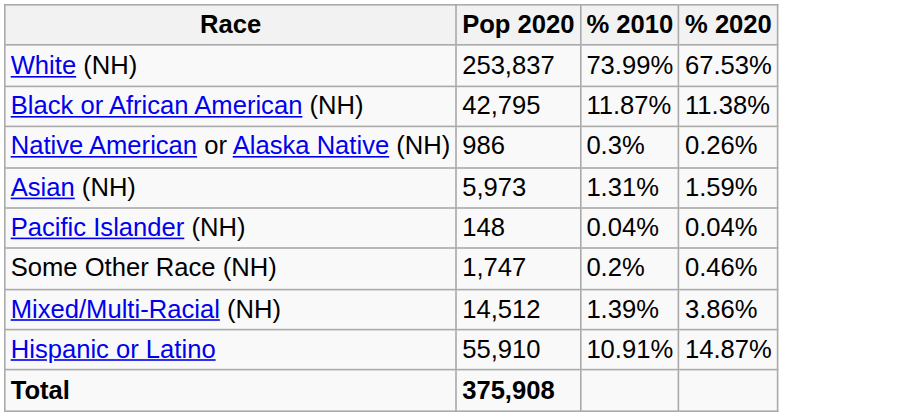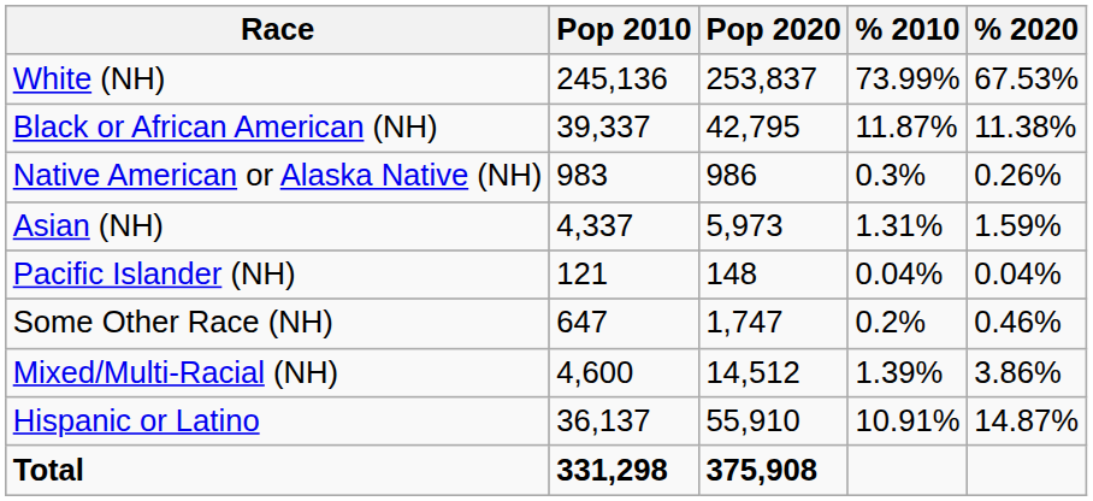 <table class="wikitable">
 <tr>
 <th>Race</th>
+<th>Pop 2010</th>
 <th>Pop 2020</th>
 <th>% 2010</th>
 <th>% 2020</th>
 </tr>
 <tr>
 <td><a href='#'>White</a> (NH)</td>
+<td>245,136</td>
 <td>253,837</td>
 <td>73.99%</td>
 <td>67.53%</td>
 </tr>
 <tr>
 <td><a href='#'>Black or African American</a> (NH)</td>
+<td>39,337</td>
 <td>42,795</td>
 <td>11.87%</td>
 <td>11.38%</td>
 </tr>
 <tr>
 <td><a href='#'>Native American</a> or <a href='#'>Alaska Native</a> (NH)</td>
+<td>983</td>
 <td>986</td>
 <td>0.3%</td>
 <td>0.26%</td>
 </tr>
 <tr>
 <td><a href='#'>Asian</a> (NH)</td>
+<td>4,337</td>
 <td>5,973</td>
 <td>1.31%</td>
 <td>1.59%</td>
 </tr>
 <tr>
 <td><a href='#'>Pacific Islander</a> (NH)</td>
+<td>121</td>
 <td>148</td>
 <td>0.04%</td>
 <td>0.04%</td>
 </tr>
 <tr>
 <td>Some Other Race (NH)</td>
+<td>647</td>
 <td>1,747</td>
 <td>0.2%</td>
 <td>0.46%</td>
 </tr>
 <tr>
 <td><a href='#'>Mixed/Multi-Racial</a> (NH)</td>
+<td>4,600</td>
 <td>14,512</td>
 <td>1.39%</td>
 <td>3.86%</td>
 </tr>
 <tr>
 <td><a href='#'>Hispanic or Latino</a></td>
+<td>36,137</td>
 <td>55,910</td>
 <td>10.91%</td>
 <td>14.87%</td>
 </tr>
 <tr>
 <td><strong>Total</strong></td>
+<td><strong>331,298</strong></td>
 <td><strong>375,908</strong></td>
 <td></td>
 <td></td>
 </tr>
 </table>
